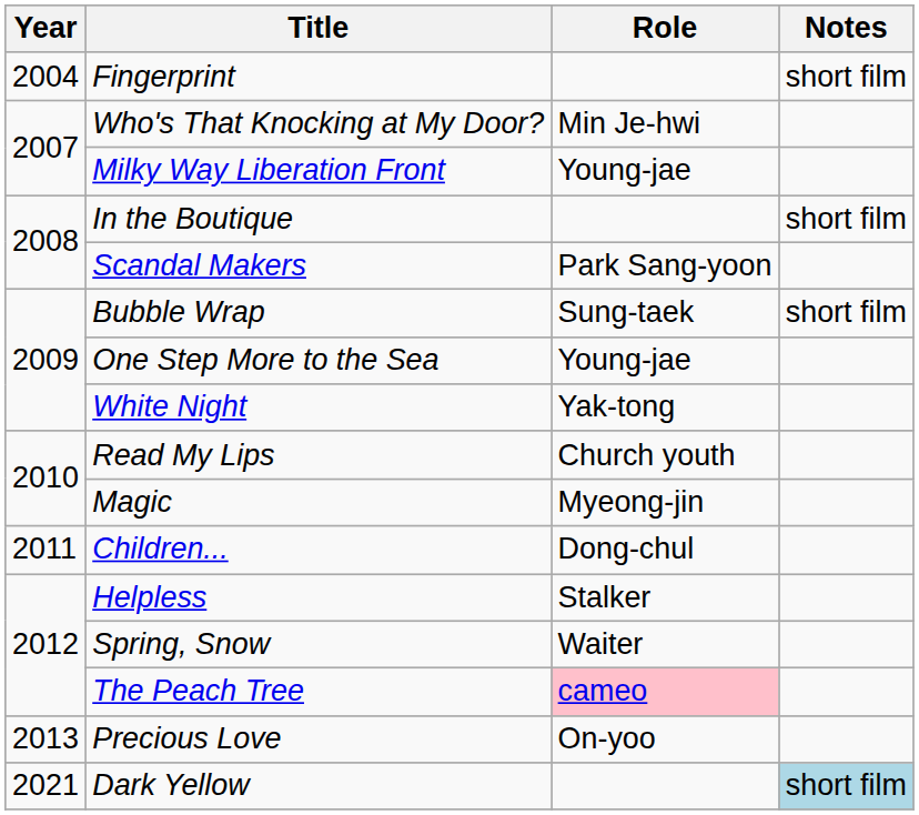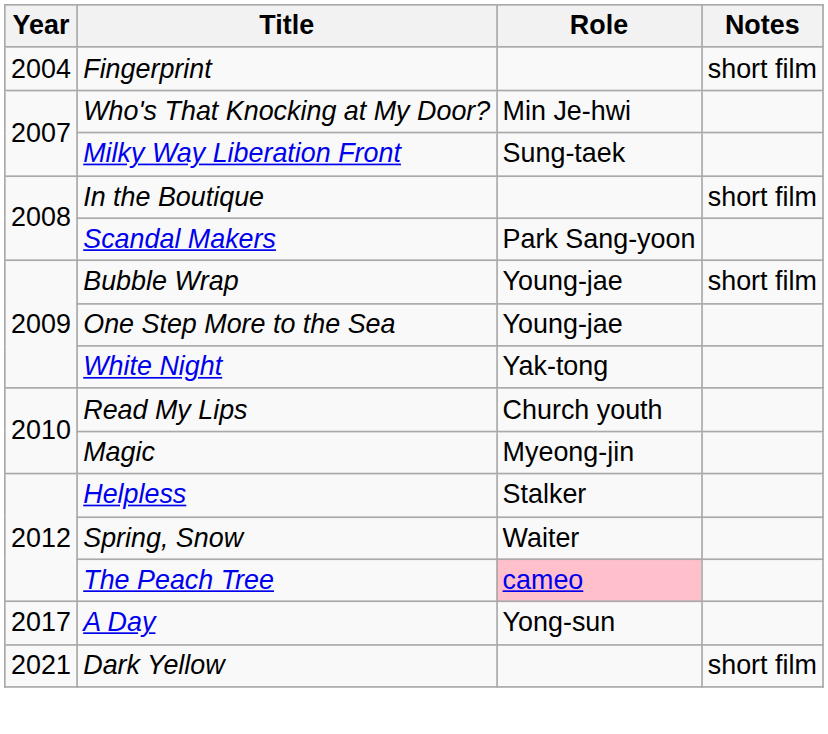 <table class="wikitable sortable">
 <tr>
 <th>Year</th>
 <th>Title</th>
 <th>Role</th>
 <th class="unsortable">Notes</th>
 </tr>
 <tr>
 <td>2004</td>
 <td><em>Fingerprint</em></td>
 <td></td>
 <td>short film</td>
 </tr>
 <tr>
 <td rowspan=2>2007</td>
 <td><em>Who's That Knocking at My Door?</em></td>
 <td>Min Je-hwi</td>
 <td></td>
 </tr>
 <tr>
 <td><em><a href='#'>Milky Way Liberation Front</a></em></td>
-<td>Young-jae</td>
+<td>Sung-taek</td>
 <td></td>
 </tr>
 <tr>
 <td rowspan=2>2008</td>
 <td><em>In the Boutique</em></td>
 <td></td>
 <td>short film</td>
 </tr>
 <tr>
 <td><em><a href='#'>Scandal Makers</a></em></td>
 <td>Park Sang-yoon</td>
 <td></td>
 </tr>
 <tr>
 <td rowspan=3>2009</td>
 <td><em>Bubble Wrap</em></td>
-<td>Sung-taek</td>
+<td>Young-jae</td>
 <td>short film</td>
 </tr>
 <tr>
 <td><em>One Step More to the Sea</em></td>
 <td>Young-jae</td>
 <td></td>
 </tr>
 <tr>
 <td><em><a href='#'>White Night</a></em></td>
 <td>Yak-tong</td>
 <td></td>
 </tr>
 <tr>
 <td rowspan=2>2010</td>
 <td><em>Read My Lips</em></td>
 <td>Church youth</td>
 <td></td>
 </tr>
 <tr>
 <td><em>Magic</em></td>
 <td>Myeong-jin</td>
 <td></td>
 </tr>
 <tr>
-<td>2011</td>
-<td><em><a href='#'>Children...</a></em></td>
-<td>Dong-chul</td>
-<td></td>
-</tr>
-<tr>
 <td rowspan=3>2012</td>
 <td><em><a href='#'>Helpless</a></em></td>
 <td>Stalker</td>
 <td></td>
 </tr>
 <tr>
 <td><em>Spring, Snow</em></td>
 <td>Waiter</td>
 <td></td>
 </tr>
 <tr>
 <td><em><a href='#'>The Peach Tree</a></em></td>
 <td style="background: pink;"><a href='#'>cameo</a></td>
 <td></td>
 </tr>
 <tr>
-<td>2013</td>
-<td><em>Precious Love</em></td>
-<td>On-yoo</td>
+<td>2017</td>
+<td><em><a href='#'>A Day</a></em></td>
+<td>Yong-sun</td>
 <td></td>
 </tr>
 <tr>
 <td>2021</td>
 <td><em> Dark Yellow</em></td>
 <td></td>
-<td style="background: lightblue;">short film</td>
+<td>short film</td>
 </tr>
 </table>
